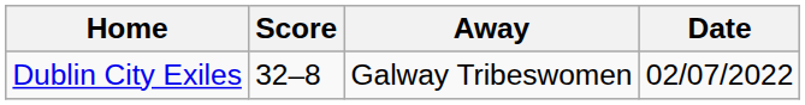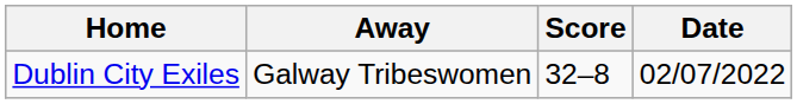 <table class="wikitable">
 <tr>
 <th>Home</th>
+<th>Away</th>
 <th>Score</th>
-<th>Away</th>
 <th>Date</th>
 </tr>
 <tr>
 <td> <a href='#'>Dublin City Exiles</a></td>
+<td> Galway Tribeswomen</td>
 <td>32–8</td>
-<td> Galway Tribeswomen</td>
 <td>02/07/2022</td>
 </tr>
 </table>
